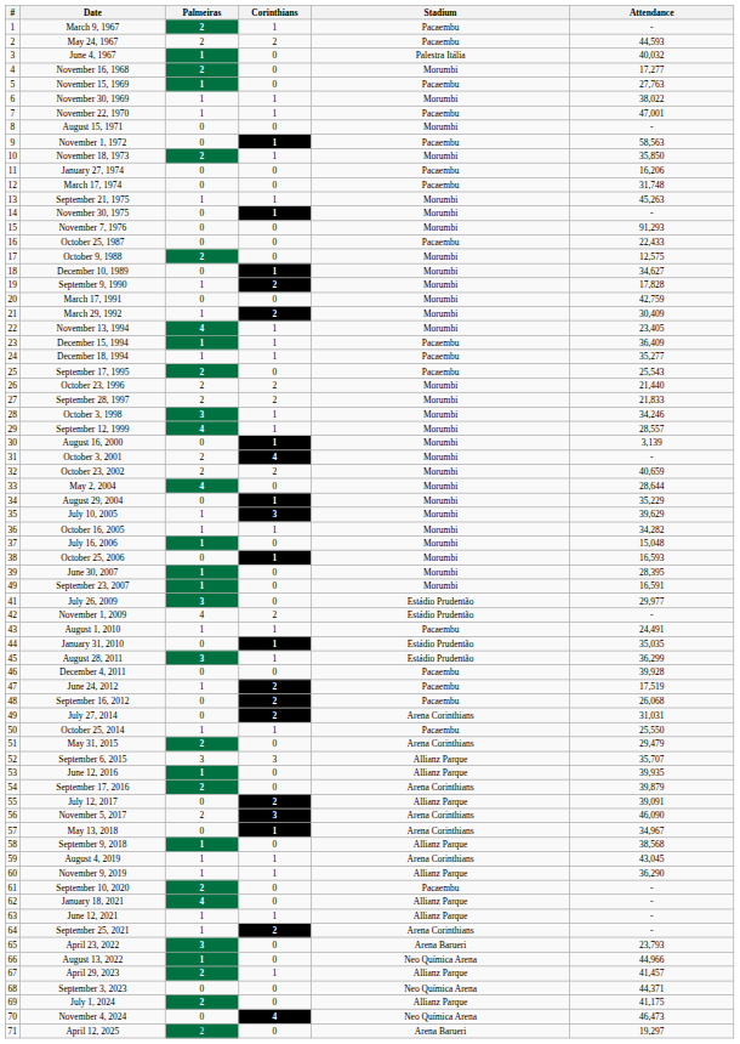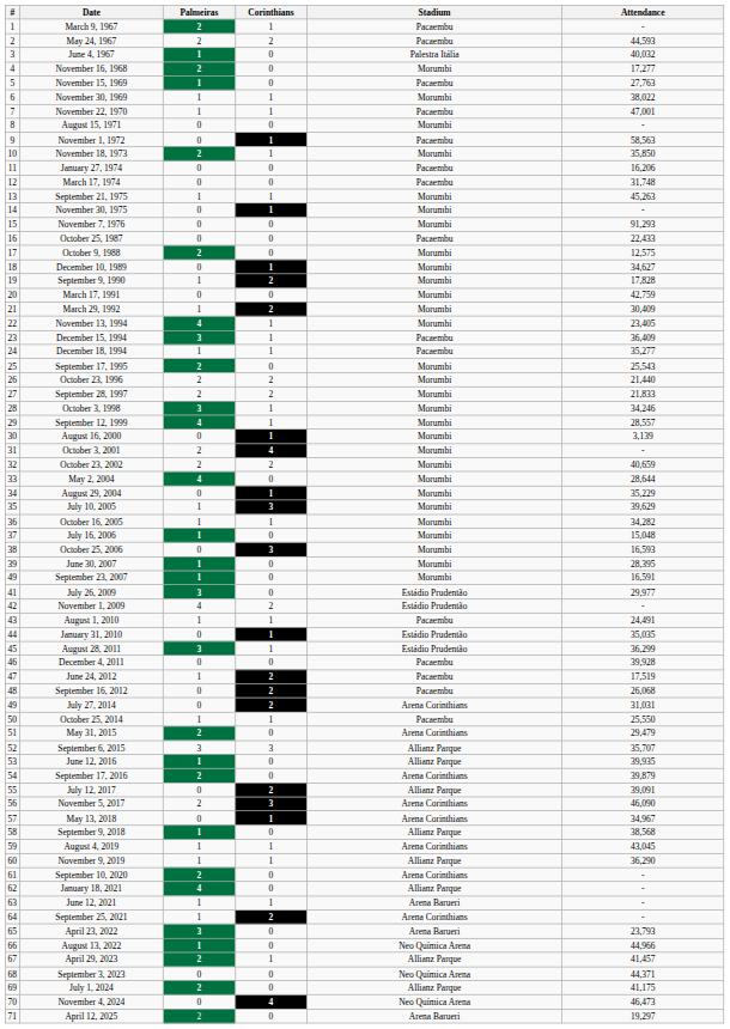 <table class="wikitable" style="width:100%; margin:0 left; font-size: 11px">
 <tr>
 <th width="2%">#</th>
 <th class="unsortable" style="width:20%;">Date</th>
 <th width="10%">Palmeiras</th>
 <th width="10%">Corinthians</th>
 <th width="" 6%>Stadium</th>
 <th width="" 2%>Attendance</th>
 </tr>
 <tr style="text-align:center;">
 <td>1</td>
 <td>March 9, 1967</td>
 <td style="color:#fff; background:#007141;"><strong>2</strong></td>
 <td>1</td>
 <td>Pacaembu</td>
 <td>-</td>
 </tr>
 <tr style="text-align:center;">
 <td>2</td>
 <td>May 24, 1967</td>
 <td>2</td>
 <td>2</td>
 <td>Pacaembu</td>
 <td>44,593</td>
 </tr>
 <tr style="text-align:center;">
 <td>3</td>
 <td>June 4, 1967</td>
 <td style="color:#fff; background:#007141;"><strong>1</strong></td>
 <td>0</td>
 <td>Palestra Itália</td>
 <td>40,032</td>
 </tr>
 <tr style="text-align:center;">
 <td>4</td>
 <td>November 16, 1968</td>
 <td style="color:#fff; background:#007141;"><strong>2</strong></td>
 <td>0</td>
 <td>Morumbi</td>
 <td>17,277</td>
 </tr>
 <tr style="text-align:center;">
 <td>5</td>
 <td>November 15, 1969</td>
 <td style="color:#fff; background:#007141;"><strong>1</strong></td>
 <td>0</td>
 <td>Pacaembu</td>
 <td>27,763</td>
 </tr>
 <tr style="text-align:center;">
 <td>6</td>
 <td>November 30, 1969</td>
 <td>1</td>
 <td>1</td>
 <td>Morumbi</td>
 <td>38,022</td>
 </tr>
 <tr style="text-align:center;">
 <td>7</td>
 <td>November 22, 1970</td>
 <td>1</td>
 <td>1</td>
 <td>Pacaembu</td>
 <td>47,001</td>
 </tr>
 <tr style="text-align:center;">
 <td>8</td>
 <td>August 15, 1971</td>
 <td>0</td>
 <td>0</td>
 <td>Morumbi</td>
 <td>-</td>
 </tr>
 <tr style="text-align:center;">
 <td>9</td>
 <td>November 1, 1972</td>
 <td>0</td>
 <td style="color:#fff; background:#000;"><strong>1</strong></td>
 <td>Pacaembu</td>
 <td>58,563</td>
 </tr>
 <tr style="text-align:center;">
 <td>10</td>
 <td>November 18, 1973</td>
 <td style="color:#fff; background:#007141;"><strong>2</strong></td>
 <td>1</td>
 <td>Morumbi</td>
 <td>35,850</td>
 </tr>
 <tr style="text-align:center;">
 <td>11</td>
 <td>January 27, 1974</td>
 <td>0</td>
 <td>0</td>
 <td>Pacaembu</td>
 <td>16,206</td>
 </tr>
 <tr style="text-align:center;">
 <td>12</td>
 <td>March 17, 1974</td>
 <td>0</td>
 <td>0</td>
 <td>Pacaembu</td>
 <td>31,748</td>
 </tr>
 <tr style="text-align:center;">
 <td>13</td>
 <td>September 21, 1975</td>
 <td>1</td>
 <td>1</td>
 <td>Morumbi</td>
 <td>45,263</td>
 </tr>
 <tr style="text-align:center;">
 <td>14</td>
 <td>November 30, 1975</td>
 <td>0</td>
 <td style="color:#fff; background:#000;"><strong>1</strong></td>
 <td>Morumbi</td>
 <td>-</td>
 </tr>
 <tr style="text-align:center;">
 <td>15</td>
 <td>November 7, 1976</td>
 <td>0</td>
 <td>0</td>
 <td>Morumbi</td>
 <td>91,293</td>
 </tr>
 <tr style="text-align:center;">
 <td>16</td>
 <td>October 25, 1987</td>
 <td>0</td>
 <td>0</td>
 <td>Pacaembu</td>
 <td>22,433</td>
 </tr>
 <tr style="text-align:center;">
 <td>17</td>
 <td>October 9, 1988</td>
 <td style="color:#fff; background:#007141;"><strong>2</strong></td>
 <td>0</td>
 <td>Morumbi</td>
 <td>12,575</td>
 </tr>
 <tr style="text-align:center;">
 <td>18</td>
 <td>December 10, 1989</td>
 <td>0</td>
 <td style="color:#fff; background:#000;"><strong>1</strong></td>
 <td>Morumbi</td>
 <td>34,627</td>
 </tr>
 <tr style="text-align:center;">
 <td>19</td>
 <td>September 9, 1990</td>
 <td>1</td>
 <td style="color:#fff; background:#000;"><strong>2</strong></td>
 <td>Morumbi</td>
 <td>17,828</td>
 </tr>
 <tr style="text-align:center;">
 <td>20</td>
 <td>March 17, 1991</td>
 <td>0</td>
 <td>0</td>
 <td>Morumbi</td>
 <td>42,759</td>
 </tr>
 <tr style="text-align:center;">
 <td>21</td>
 <td>March 29, 1992</td>
 <td>1</td>
 <td style="color:#fff; background:#000;"><strong>2</strong></td>
 <td>Morumbi</td>
 <td>30,409</td>
 </tr>
 <tr style="text-align:center;">
 <td>22</td>
 <td>November 13, 1994</td>
 <td style="color:#fff; background:#007141;"><strong>4</strong></td>
 <td>1</td>
 <td>Morumbi</td>
 <td>23,405</td>
 </tr>
 <tr style="text-align:center;">
 <td>23</td>
 <td>December 15, 1994</td>
-<td style="color:#fff; background:#007141;"><strong>1</strong></td>
+<td style="color:#fff; background:#007141;"><strong>3</strong></td>
 <td>1</td>
 <td>Pacaembu</td>
 <td>36,409</td>
 </tr>
 <tr style="text-align:center;">
 <td>24</td>
 <td>December 18, 1994</td>
 <td>1</td>
 <td>1</td>
 <td>Pacaembu</td>
 <td>35,277</td>
 </tr>
 <tr style="text-align:center;">
 <td>25</td>
 <td>September 17, 1995</td>
 <td style="color:#fff; background:#007141;"><strong>2</strong></td>
 <td>0</td>
-<td>Pacaembu</td>
+<td>Morumbi</td>
 <td>25,543</td>
 </tr>
 <tr style="text-align:center;">
 <td>26</td>
 <td>October 23, 1996</td>
 <td>2</td>
 <td>2</td>
 <td>Morumbi</td>
 <td>21,440</td>
 </tr>
 <tr style="text-align:center;">
 <td>27</td>
 <td>September 28, 1997</td>
 <td>2</td>
 <td>2</td>
 <td>Morumbi</td>
 <td>21,833</td>
 </tr>
 <tr style="text-align:center;">
 <td>28</td>
 <td>October 3, 1998</td>
 <td style="color:#fff; background:#007141;"><strong>3</strong></td>
 <td>1</td>
 <td>Morumbi</td>
 <td>34,246</td>
 </tr>
 <tr style="text-align:center;">
 <td>29</td>
 <td>September 12, 1999</td>
 <td style="color:#fff; background:#007141;"><strong>4</strong></td>
 <td>1</td>
 <td>Morumbi</td>
 <td>28,557</td>
 </tr>
 <tr style="text-align:center;">
 <td>30</td>
 <td>August 16, 2000</td>
 <td>0</td>
 <td style="color:#fff; background:#000;"><strong>1</strong></td>
 <td>Morumbi</td>
 <td>3,139</td>
 </tr>
 <tr style="text-align:center;">
 <td>31</td>
 <td>October 3, 2001</td>
 <td>2</td>
 <td style="color:#fff; background:#000;"><strong>4</strong></td>
 <td>Morumbi</td>
 <td>-</td>
 </tr>
 <tr style="text-align:center;">
 <td>32</td>
 <td>October 23, 2002</td>
 <td>2</td>
 <td>2</td>
 <td>Morumbi</td>
 <td>40,659</td>
 </tr>
 <tr style="text-align:center;">
 <td>33</td>
 <td>May 2, 2004</td>
 <td style="color:#fff; background:#007141;"><strong>4</strong></td>
 <td>0</td>
 <td>Morumbi</td>
 <td>28,644</td>
 </tr>
 <tr style="text-align:center;">
 <td>34</td>
 <td>August 29, 2004</td>
 <td>0</td>
 <td style="color:#fff; background:#000;"><strong>1</strong></td>
 <td>Morumbi</td>
 <td>35,229</td>
 </tr>
 <tr style="text-align:center;">
 <td>35</td>
 <td>July 10, 2005</td>
 <td>1</td>
 <td style="color:#fff; background:#000;"><strong>3</strong></td>
 <td>Morumbi</td>
 <td>39,629</td>
 </tr>
 <tr style="text-align:center;">
 <td>36</td>
 <td>October 16, 2005</td>
 <td>1</td>
 <td>1</td>
 <td>Morumbi</td>
 <td>34,282</td>
 </tr>
 <tr style="text-align:center;">
 <td>37</td>
 <td>July 16, 2006</td>
 <td style="color:#fff; background:#007141;"><strong>1</strong></td>
 <td>0</td>
 <td>Morumbi</td>
 <td>15,048</td>
 </tr>
 <tr style="text-align:center;">
 <td>38</td>
 <td>October 25, 2006</td>
 <td>0</td>
-<td style="color:#fff; background:#000;"><strong>1</strong></td>
+<td style="color:#fff; background:#000;"><strong>3</strong></td>
 <td>Morumbi</td>
 <td>16,593</td>
 </tr>
 <tr style="text-align:center;">
 <td>39</td>
 <td>June 30, 2007</td>
 <td style="color:#fff; background:#007141;"><strong>1</strong></td>
 <td>0</td>
 <td>Morumbi</td>
 <td>28,395</td>
 </tr>
 <tr style="text-align:center;">
 <td>49</td>
 <td>September 23, 2007</td>
 <td style="color:#fff; background:#007141;"><strong>1</strong></td>
 <td>0</td>
 <td>Morumbi</td>
 <td>16,591</td>
 </tr>
 <tr style="text-align:center;">
 <td>41</td>
 <td>July 26, 2009</td>
 <td style="color:#fff; background:#007141;"><strong>3</strong></td>
 <td>0</td>
 <td>Estádio Prudentão</td>
 <td>29,977</td>
 </tr>
 <tr style="text-align:center;">
 <td>42</td>
 <td>November 1, 2009</td>
 <td>4</td>
 <td>2</td>
 <td>Estádio Prudentão</td>
 <td>-</td>
 </tr>
 <tr style="text-align:center;">
 <td>43</td>
 <td>August 1, 2010</td>
 <td>1</td>
 <td>1</td>
 <td>Pacaembu</td>
 <td>24,491</td>
 </tr>
 <tr style="text-align:center;">
 <td>44</td>
 <td>January 31, 2010</td>
 <td>0</td>
 <td style="color:#fff; background:#000;"><strong>1</strong></td>
 <td>Estádio Prudentão</td>
 <td>35,035</td>
 </tr>
 <tr style="text-align:center;">
 <td>45</td>
 <td>August 28, 2011</td>
 <td style="color:#fff; background:#007141;"><strong>3</strong></td>
 <td>1</td>
 <td>Estádio Prudentão</td>
 <td>36,299</td>
 </tr>
 <tr style="text-align:center;">
 <td>46</td>
 <td>December 4, 2011</td>
 <td>0</td>
 <td>0</td>
 <td>Pacaembu</td>
 <td>39,928</td>
 </tr>
 <tr style="text-align:center;">
 <td>47</td>
 <td>June 24, 2012</td>
 <td>1</td>
 <td style="color:#fff; background:#000;"><strong>2</strong></td>
 <td>Pacaembu</td>
 <td>17,519</td>
 </tr>
 <tr style="text-align:center;">
 <td>48</td>
 <td>September 16, 2012</td>
 <td>0</td>
 <td style="color:#fff; background:#000;"><strong>2</strong></td>
 <td>Pacaembu</td>
 <td>26,068</td>
 </tr>
 <tr style="text-align:center;">
 <td>49</td>
 <td>July 27, 2014</td>
 <td>0</td>
 <td style="color:#fff; background:#000;"><strong>2</strong></td>
 <td>Arena Corinthians</td>
 <td>31,031</td>
 </tr>
 <tr style="text-align:center;">
 <td>50</td>
 <td>October 25, 2014</td>
 <td>1</td>
 <td>1</td>
 <td>Pacaembu</td>
 <td>25,550</td>
 </tr>
 <tr style="text-align:center;">
 <td>51</td>
 <td>May 31, 2015</td>
 <td style="color:#fff; background:#007141;"><strong>2</strong></td>
 <td>0</td>
 <td>Arena Corinthians</td>
 <td>29,479</td>
 </tr>
 <tr style="text-align:center;">
 <td>52</td>
 <td>September 6, 2015</td>
 <td>3</td>
 <td>3</td>
 <td>Allianz Parque</td>
 <td>35,707</td>
 </tr>
 <tr style="text-align:center;">
 <td>53</td>
 <td>June 12, 2016</td>
 <td style="color:#fff; background:#007141;"><strong>1</strong></td>
 <td>0</td>
 <td>Allianz Parque</td>
 <td>39,935</td>
 </tr>
 <tr style="text-align:center;">
 <td>54</td>
 <td>September 17, 2016</td>
 <td style="color:#fff; background:#007141;"><strong>2</strong></td>
 <td>0</td>
 <td>Arena Corinthians</td>
 <td>39,879</td>
 </tr>
 <tr style="text-align:center;">
 <td>55</td>
 <td>July 12, 2017</td>
 <td>0</td>
 <td style="color:#fff; background:#000;"><strong>2</strong></td>
 <td>Allianz Parque</td>
 <td>39,091</td>
 </tr>
 <tr style="text-align:center;">
 <td>56</td>
 <td>November 5, 2017</td>
 <td>2</td>
 <td style="color:#fff; background:#000;"><strong>3</strong></td>
 <td>Arena Corinthians</td>
 <td>46,090</td>
 </tr>
 <tr style="text-align:center;">
 <td>57</td>
 <td>May 13, 2018</td>
 <td>0</td>
 <td style="color:#fff; background:#000;"><strong>1</strong></td>
 <td>Arena Corinthians</td>
 <td>34,967</td>
 </tr>
 <tr style="text-align:center;">
 <td>58</td>
 <td>September 9, 2018</td>
 <td style="color:#fff; background:#007141;"><strong>1</strong></td>
 <td>0</td>
 <td>Allianz Parque</td>
 <td>38,568</td>
 </tr>
 <tr style="text-align:center;">
 <td>59</td>
 <td>August 4, 2019</td>
 <td>1</td>
 <td>1</td>
 <td>Arena Corinthians</td>
 <td>43,045</td>
 </tr>
 <tr style="text-align:center;">
 <td>60</td>
 <td>November 9, 2019</td>
 <td>1</td>
 <td>1</td>
 <td>Allianz Parque</td>
 <td>36,290</td>
 </tr>
 <tr style="text-align:center;">
 <td>61</td>
 <td>September 10, 2020</td>
 <td style="color:#fff; background:#007141;"><strong>2</strong></td>
 <td>0</td>
-<td>Pacaembu</td>
+<td>Arena Corinthians</td>
 <td>-</td>
 </tr>
 <tr style="text-align:center;">
 <td>62</td>
 <td>January 18, 2021</td>
 <td style="color:#fff; background:#007141;"><strong>4</strong></td>
 <td>0</td>
 <td>Allianz Parque</td>
 <td>-</td>
 </tr>
 <tr style="text-align:center;">
 <td>63</td>
 <td>June 12, 2021</td>
 <td>1</td>
 <td>1</td>
-<td>Allianz Parque</td>
+<td>Arena Barueri</td>
 <td>-</td>
 </tr>
 <tr style="text-align:center;">
 <td>64</td>
 <td>September 25, 2021</td>
 <td>1</td>
 <td style="color:#fff; background:#000;"><strong>2</strong></td>
 <td>Arena Corinthians</td>
 <td>-</td>
 </tr>
 <tr style="text-align:center;">
 <td>65</td>
 <td>April 23, 2022</td>
 <td style="color:#fff; background:#007141;"><strong>3</strong></td>
 <td>0</td>
 <td>Arena Barueri</td>
 <td>23,793</td>
 </tr>
 <tr style="text-align:center;">
 <td>66</td>
 <td>August 13, 2022</td>
 <td style="color:#fff; background:#007141;"><strong>1</strong></td>
 <td>0</td>
 <td>Neo Química Arena</td>
 <td>44,966</td>
 </tr>
 <tr style="text-align:center;">
 <td>67</td>
 <td>April 29, 2023</td>
 <td style="color:#fff; background:#007141;"><strong>2</strong></td>
 <td>1</td>
 <td>Allianz Parque</td>
 <td>41,457</td>
 </tr>
 <tr style="text-align:center;">
 <td>68</td>
 <td>September 3, 2023</td>
 <td>0</td>
 <td>0</td>
 <td>Neo Química Arena</td>
 <td>44,371</td>
 </tr>
 <tr style="text-align:center;">
 <td>69</td>
 <td>July 1, 2024</td>
 <td style="color:#fff; background:#007141;"><strong>2</strong></td>
 <td>0</td>
 <td>Allianz Parque</td>
 <td>41,175</td>
 </tr>
 <tr style="text-align:center;">
 <td>70</td>
 <td>November 4, 2024</td>
 <td>0</td>
 <td style="color:#fff; background:#000;"><strong>4</strong></td>
 <td>Neo Química Arena</td>
 <td>46,473</td>
 </tr>
 <tr style="text-align:center;">
 <td>71</td>
 <td>April 12, 2025</td>
 <td style="color:#fff; background:#007141;">2</td>
 <td>0</td>
 <td>Arena Barueri</td>
 <td>19,297</td>
 </tr>
 </table>
